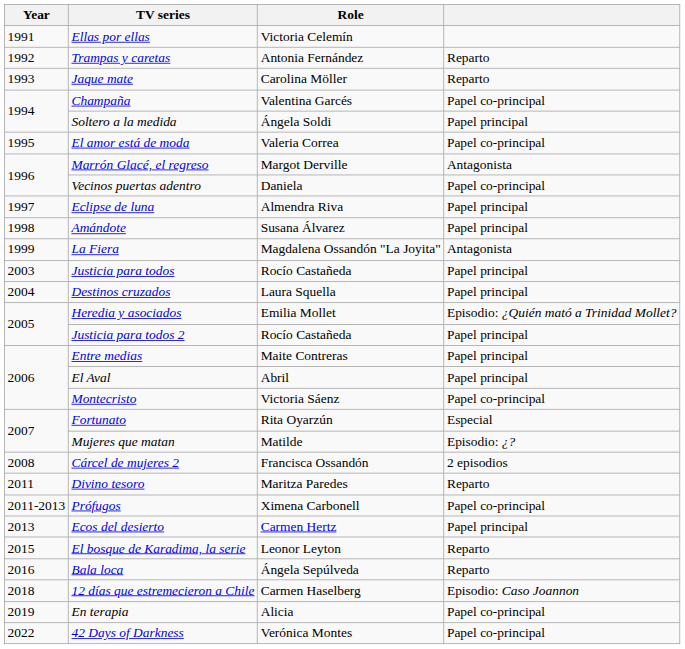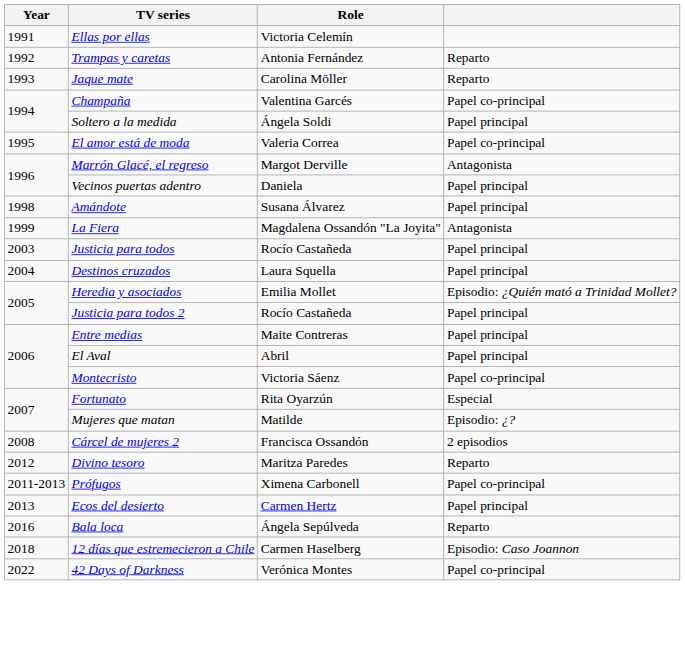 <table class="wikitable">
 <tr>
 <th>Year</th>
 <th>TV series</th>
 <th>Role</th>
 <th></th>
 </tr>
 <tr>
 <td>1991</td>
 <td><em><a href='#'>Ellas por ellas</a></em></td>
 <td>Victoria Celemín</td>
 <td></td>
 </tr>
 <tr>
 <td>1992</td>
 <td><em><a href='#'>Trampas y caretas</a></em></td>
 <td>Antonia Fernández</td>
 <td>Reparto</td>
 </tr>
 <tr>
 <td>1993</td>
 <td><em><a href='#'>Jaque mate</a></em></td>
 <td>Carolina Möller</td>
 <td>Reparto</td>
 </tr>
 <tr>
 <td rowspan="2">1994</td>
 <td><em><a href='#'>Champaña</a></em></td>
 <td>Valentina Garcés</td>
 <td>Papel co-principal</td>
 </tr>
 <tr>
 <td><em>Soltero a la medida</em></td>
 <td>Ángela Soldi</td>
 <td>Papel principal</td>
 </tr>
 <tr>
 <td>1995</td>
 <td><em><a href='#'>El amor está de moda</a></em></td>
 <td>Valeria Correa</td>
 <td>Papel co-principal</td>
 </tr>
 <tr>
 <td rowspan="2">1996</td>
 <td><em><a href='#'>Marrón Glacé, el regreso</a></em></td>
 <td>Margot Derville</td>
 <td>Antagonista</td>
 </tr>
 <tr>
 <td><em>Vecinos puertas adentro</em></td>
 <td>Daniela</td>
-<td>Papel co-principal</td>
-</tr>
-<tr>
-<td>1997</td>
-<td><em><a href='#'>Eclipse de luna</a></em></td>
-<td>Almendra Riva</td>
 <td>Papel principal</td>
 </tr>
 <tr>
 <td>1998</td>
 <td><em><a href='#'>Amándote</a></em></td>
 <td>Susana Álvarez</td>
 <td>Papel principal</td>
 </tr>
 <tr>
 <td>1999</td>
 <td><em><a href='#'>La Fiera</a></em></td>
 <td>Magdalena Ossandón "La Joyita"</td>
 <td>Antagonista</td>
 </tr>
 <tr>
 <td>2003</td>
 <td><em><a href='#'>Justicia para todos</a></em></td>
 <td>Rocío Castañeda</td>
 <td>Papel principal</td>
 </tr>
 <tr>
 <td>2004</td>
 <td><em><a href='#'>Destinos cruzados</a></em></td>
 <td>Laura Squella</td>
 <td>Papel principal</td>
 </tr>
 <tr>
 <td rowspan="2">2005</td>
 <td><em><a href='#'>Heredia y asociados</a></em></td>
 <td>Emilia Mollet</td>
 <td>Episodio: <em>¿Quién mató a Trinidad Mollet?</em></td>
 </tr>
 <tr>
 <td><em><a href='#'>Justicia para todos 2</a></em></td>
 <td>Rocío Castañeda</td>
 <td>Papel principal</td>
 </tr>
 <tr>
 <td rowspan="3">2006</td>
 <td><em><a href='#'>Entre medias</a></em></td>
 <td>Maite Contreras</td>
 <td>Papel principal</td>
 </tr>
 <tr>
 <td><em>El Aval</em></td>
 <td>Abril</td>
 <td>Papel principal</td>
 </tr>
 <tr>
 <td><em><a href='#'>Montecristo</a></em></td>
 <td>Victoria Sáenz</td>
 <td>Papel co-principal</td>
 </tr>
 <tr>
 <td rowspan="2">2007</td>
 <td><em><a href='#'>Fortunato</a></em></td>
 <td>Rita Oyarzún</td>
 <td>Especial</td>
 </tr>
 <tr>
 <td><em>Mujeres que matan</em></td>
 <td>Matilde</td>
 <td>Episodio: <em>¿?</em></td>
 </tr>
 <tr>
 <td>2008</td>
 <td><em><a href='#'>Cárcel de mujeres 2</a></em></td>
 <td>Francisca Ossandón</td>
 <td>2 episodios</td>
 </tr>
 <tr>
-<td>2011</td>
+<td>2012</td>
 <td><em><a href='#'>Divino tesoro</a></em></td>
 <td>Maritza Paredes</td>
 <td>Reparto</td>
 </tr>
 <tr>
 <td>2011-2013</td>
 <td><em><a href='#'>Prófugos</a></em></td>
 <td>Ximena Carbonell</td>
 <td>Papel co-principal</td>
 </tr>
 <tr>
 <td>2013</td>
 <td><em><a href='#'>Ecos del desierto</a></em></td>
 <td><a href='#'>Carmen Hertz</a></td>
 <td>Papel principal</td>
 </tr>
 <tr>
-<td>2015</td>
-<td><em><a href='#'>El bosque de Karadima, la serie</a></em></td>
-<td>Leonor Leyton</td>
-<td>Reparto</td>
-</tr>
-<tr>
 <td>2016</td>
 <td><em><a href='#'>Bala loca</a></em></td>
 <td>Ángela Sepúlveda</td>
 <td>Reparto</td>
 </tr>
 <tr>
 <td>2018</td>
 <td><em><a href='#'>12 días que estremecieron a Chile</a></em></td>
 <td>Carmen Haselberg</td>
 <td>Episodio: <em>Caso Joannon</em></td>
 </tr>
 <tr>
-<td>2019</td>
-<td><em>En terapia</em></td>
-<td>Alicia</td>
-<td>Papel co-principal</td>
-</tr>
-<tr>
 <td>2022</td>
 <td><em><a href='#'>42 Days of Darkness</a></em></td>
 <td>Verónica Montes</td>
 <td>Papel co-principal</td>
 </tr>
 </table>
